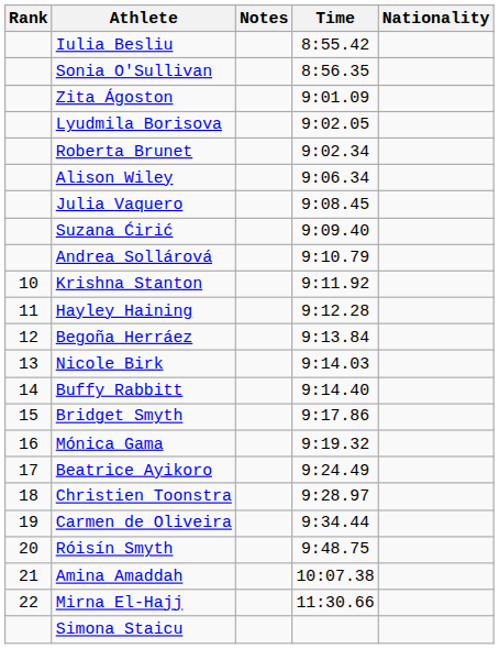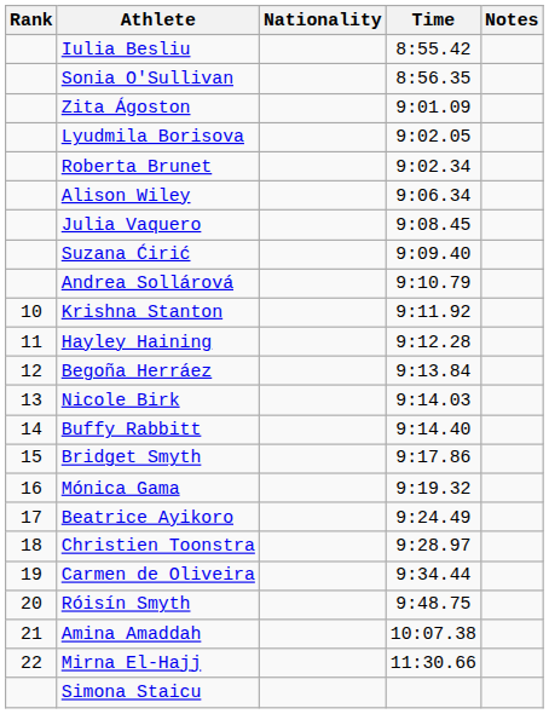 <table class="wikitable sortable" style="text-align:center">
 <tr>
 <th>Rank</th>
 <th>Athlete</th>
+<th>Nationality</th>
+<th>Time</th>
 <th>Notes</th>
-<th>Time</th>
-<th>Nationality</th>
 </tr>
 <tr>
 <td></td>
 <td align=left><a href='#'>Iulia Besliu</a></td>
+<td align=left></td>
+<td>8:55.42</td>
 <td></td>
-<td>8:55.42</td>
-<td align=left></td>
 </tr>
 <tr>
 <td></td>
 <td align=left><a href='#'>Sonia O'Sullivan</a></td>
+<td align=left></td>
+<td>8:56.35</td>
 <td></td>
-<td>8:56.35</td>
-<td align=left></td>
 </tr>
 <tr>
 <td></td>
 <td align=left><a href='#'>Zita Ágoston</a></td>
+<td align=left></td>
+<td>9:01.09</td>
 <td></td>
-<td>9:01.09</td>
-<td align=left></td>
 </tr>
 <tr>
 <td></td>
 <td align=left><a href='#'>Lyudmila Borisova</a></td>
+<td align=left></td>
+<td>9:02.05</td>
 <td></td>
-<td>9:02.05</td>
-<td align=left></td>
 </tr>
 <tr>
 <td></td>
 <td align=left><a href='#'>Roberta Brunet</a></td>
+<td align=left></td>
+<td>9:02.34</td>
 <td></td>
-<td>9:02.34</td>
-<td align=left></td>
 </tr>
 <tr>
 <td></td>
 <td align=left><a href='#'>Alison Wiley</a></td>
+<td align=left></td>
+<td>9:06.34</td>
 <td></td>
-<td>9:06.34</td>
-<td align=left></td>
 </tr>
 <tr>
 <td></td>
 <td align=left><a href='#'>Julia Vaquero</a></td>
+<td align=left></td>
+<td>9:08.45</td>
 <td></td>
-<td>9:08.45</td>
-<td align=left></td>
 </tr>
 <tr>
 <td></td>
 <td align=left><a href='#'>Suzana Ćirić</a></td>
+<td align=left></td>
+<td>9:09.40</td>
 <td></td>
-<td>9:09.40</td>
-<td align=left></td>
 </tr>
 <tr>
 <td></td>
 <td align=left><a href='#'>Andrea Sollárová</a></td>
+<td align=left></td>
+<td>9:10.79</td>
 <td></td>
-<td>9:10.79</td>
-<td align=left></td>
 </tr>
 <tr>
 <td>10</td>
 <td align=left><a href='#'>Krishna Stanton</a></td>
+<td align=left></td>
+<td>9:11.92</td>
 <td></td>
-<td>9:11.92</td>
-<td align=left></td>
 </tr>
 <tr>
 <td>11</td>
 <td align=left><a href='#'>Hayley Haining</a></td>
+<td align=left></td>
+<td>9:12.28</td>
 <td></td>
-<td>9:12.28</td>
-<td align=left></td>
 </tr>
 <tr>
 <td>12</td>
 <td align=left><a href='#'>Begoña Herráez</a></td>
+<td align=left></td>
+<td>9:13.84</td>
 <td></td>
-<td>9:13.84</td>
-<td align=left></td>
 </tr>
 <tr>
 <td>13</td>
 <td align=left><a href='#'>Nicole Birk</a></td>
+<td align=left></td>
+<td>9:14.03</td>
 <td></td>
-<td>9:14.03</td>
-<td align=left></td>
 </tr>
 <tr>
 <td>14</td>
 <td align=left><a href='#'>Buffy Rabbitt</a></td>
+<td align=left></td>
+<td>9:14.40</td>
 <td></td>
-<td>9:14.40</td>
-<td align=left></td>
 </tr>
 <tr>
 <td>15</td>
 <td align=left><a href='#'>Bridget Smyth</a></td>
+<td align=left></td>
+<td>9:17.86</td>
 <td></td>
-<td>9:17.86</td>
-<td align=left></td>
 </tr>
 <tr>
 <td>16</td>
 <td align=left><a href='#'>Mónica Gama</a></td>
+<td align=left></td>
+<td>9:19.32</td>
 <td></td>
-<td>9:19.32</td>
-<td align=left></td>
 </tr>
 <tr>
 <td>17</td>
 <td align=left><a href='#'>Beatrice Ayikoro</a></td>
+<td align=left></td>
+<td>9:24.49</td>
 <td></td>
-<td>9:24.49</td>
-<td align=left></td>
 </tr>
 <tr>
 <td>18</td>
 <td align=left><a href='#'>Christien Toonstra</a></td>
+<td align=left></td>
+<td>9:28.97</td>
 <td></td>
-<td>9:28.97</td>
-<td align=left></td>
 </tr>
 <tr>
 <td>19</td>
 <td align=left><a href='#'>Carmen de Oliveira</a></td>
+<td align=left></td>
+<td>9:34.44</td>
 <td></td>
-<td>9:34.44</td>
-<td align=left></td>
 </tr>
 <tr>
 <td>20</td>
 <td align=left><a href='#'>Róisín Smyth</a></td>
+<td align=left></td>
+<td>9:48.75</td>
 <td></td>
-<td>9:48.75</td>
-<td align=left></td>
 </tr>
 <tr>
 <td>21</td>
 <td align=left><a href='#'>Amina Amaddah</a></td>
+<td align=left></td>
+<td>10:07.38</td>
 <td></td>
-<td>10:07.38</td>
-<td align=left></td>
 </tr>
 <tr>
 <td>22</td>
 <td align=left><a href='#'>Mirna El-Hajj</a></td>
+<td align=left></td>
+<td>11:30.66</td>
 <td></td>
-<td>11:30.66</td>
-<td align=left></td>
 </tr>
 <tr>
 <td></td>
 <td align=left><a href='#'>Simona Staicu</a></td>
+<td align=left></td>
 <td></td>
 <td></td>
-<td align=left></td>
 </tr>
 </table>
